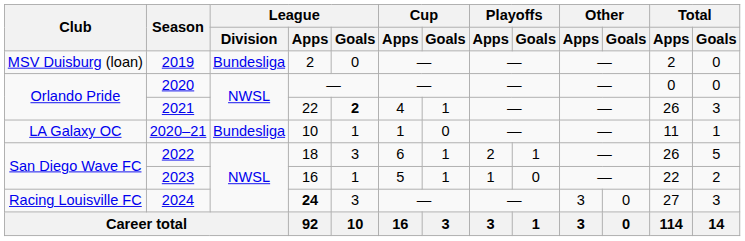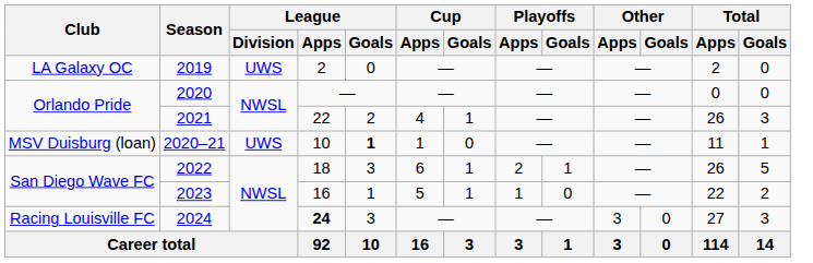 <table class="wikitable" style="text-align: center;">
 <tr>
 <th rowspan="2">Club</th>
 <th rowspan="2">Season</th>
 <th colspan="3">League</th>
 <th colspan="2">Cup</th>
 <th colspan="2">Playoffs</th>
 <th colspan="2">Other</th>
 <th colspan="2">Total</th>
 </tr>
 <tr>
 <th>Division</th>
 <th>Apps</th>
 <th>Goals</th>
 <th>Apps</th>
 <th>Goals</th>
 <th>Apps</th>
 <th>Goals</th>
 <th>Apps</th>
 <th>Goals</th>
 <th>Apps</th>
 <th>Goals</th>
 </tr>
 <tr>
-<td><a href='#'>MSV Duisburg</a> (loan)</td>
+<td><a href='#'>LA Galaxy OC</a></td>
 <td><a href='#'>2019</a></td>
-<td><a href='#'>Bundesliga</a></td>
+<td><a href='#'>UWS</a></td>
 <td>2</td>
 <td>0</td>
 <td colspan="2">—</td>
 <td colspan="2">—</td>
 <td colspan="2">—</td>
 <td>2</td>
 <td>0</td>
 </tr>
 <tr>
 <td rowspan="2"><a href='#'>Orlando Pride</a></td>
 <td><a href='#'>2020</a></td>
 <td rowspan=2><a href='#'>NWSL</a></td>
 <td colspan="2">—</td>
 <td colspan="2">—</td>
 <td colspan="2">—</td>
 <td colspan="2">—</td>
 <td>0</td>
 <td>0</td>
 </tr>
 <tr>
 <td><a href='#'>2021</a></td>
 <td>22</td>
-<td><strong>2</strong></td>
+<td>2</td>
 <td>4</td>
 <td>1</td>
 <td colspan="2">—</td>
 <td colspan="2">—</td>
 <td>26</td>
 <td>3</td>
 </tr>
 <tr>
-<td><a href='#'>LA Galaxy OC</a></td>
+<td><a href='#'>MSV Duisburg</a> (loan)</td>
 <td><a href='#'>2020–21</a></td>
-<td><a href='#'>Bundesliga</a></td>
+<td><a href='#'>UWS</a></td>
 <td>10</td>
-<td>1</td>
+<td><strong>1</strong></td>
 <td>1</td>
 <td>0</td>
 <td colspan="2">—</td>
 <td colspan="2">—</td>
 <td>11</td>
 <td>1</td>
 </tr>
 <tr>
 <td rowspan="2"><a href='#'>San Diego Wave FC</a></td>
 <td><a href='#'>2022</a></td>
 <td rowspan="3"><a href='#'>NWSL</a></td>
 <td>18</td>
 <td>3</td>
 <td>6</td>
 <td>1</td>
 <td>2</td>
 <td>1</td>
 <td colspan="2">—</td>
 <td>26</td>
 <td>5</td>
 </tr>
 <tr>
 <td><a href='#'>2023</a></td>
 <td>16</td>
 <td>1</td>
 <td>5</td>
 <td>1</td>
 <td>1</td>
 <td>0</td>
 <td colspan="2">—</td>
 <td>22</td>
 <td>2</td>
 </tr>
 <tr>
 <td><a href='#'>Racing Louisville FC</a></td>
 <td><a href='#'>2024</a></td>
 <td><strong>24</strong></td>
 <td>3</td>
 <td colspan="2">—</td>
 <td colspan="2">—</td>
 <td>3</td>
 <td>0</td>
 <td>27</td>
 <td>3</td>
 </tr>
 <tr>
 <th colspan="3">Career total</th>
 <th>92</th>
 <th>10</th>
 <th>16</th>
 <th>3</th>
 <th>3</th>
 <th>1</th>
 <th>3</th>
 <th>0</th>
 <th>114</th>
 <th>14</th>
 </tr>
 </table>
